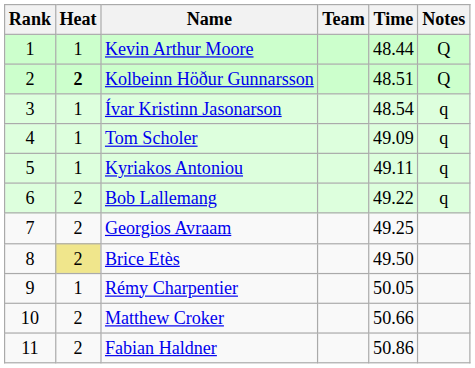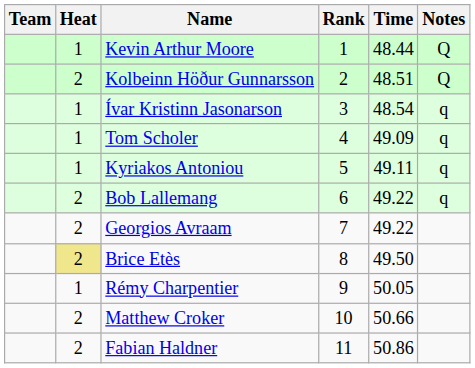 <table class="wikitable sortable" style="text-align:center;font-size:95%">
 <tr>
-<th>Rank</th>
+<th>Team</th>
 <th>Heat</th>
 <th>Name</th>
-<th>Team</th>
+<th>Rank</th>
 <th>Time</th>
 <th>Notes</th>
 </tr>
 <tr bgcolor=ccffcc>
-<td>1</td>
+<td align=left></td>
 <td>1</td>
 <td align="left"><a href='#'>Kevin Arthur Moore</a></td>
-<td align=left></td>
+<td>1</td>
 <td>48.44</td>
 <td>Q</td>
 </tr>
 <tr bgcolor=ccffcc>
+<td align=left></td>
 <td>2</td>
-<td><strong>2</strong></td>
 <td align="left"><a href='#'>Kolbeinn Höður Gunnarsson</a></td>
-<td align=left></td>
+<td>2</td>
 <td>48.51</td>
 <td>Q</td>
 </tr>
 <tr bgcolor=ddffdd>
-<td>3</td>
+<td align=left></td>
 <td>1</td>
 <td align="left"><a href='#'>Ívar Kristinn Jasonarson</a></td>
-<td align=left></td>
+<td>3</td>
 <td>48.54</td>
 <td>q</td>
 </tr>
 <tr bgcolor=ddffdd>
-<td>4</td>
+<td align=left></td>
 <td>1</td>
 <td align="left"><a href='#'>Tom Scholer</a></td>
-<td align=left></td>
+<td>4</td>
 <td>49.09</td>
 <td>q</td>
 </tr>
 <tr bgcolor=ddffdd>
-<td>5</td>
+<td align=left></td>
 <td>1</td>
 <td align="left"><a href='#'>Kyriakos Antoniou</a></td>
-<td align=left></td>
+<td>5</td>
 <td>49.11</td>
 <td>q</td>
 </tr>
 <tr bgcolor=ddffdd>
-<td>6</td>
+<td align=left></td>
 <td>2</td>
 <td align="left"><a href='#'>Bob Lallemang</a></td>
-<td align=left></td>
+<td>6</td>
 <td>49.22</td>
 <td>q</td>
 </tr>
 <tr>
-<td>7</td>
+<td align=left></td>
 <td>2</td>
 <td align="left"><a href='#'>Georgios Avraam</a></td>
-<td align=left></td>
-<td>49.25</td>
+<td>7</td>
+<td>49.22</td>
 <td></td>
 </tr>
 <tr>
-<td>8</td>
+<td align=left></td>
 <td style="background: khaki;">2</td>
 <td align="left"><a href='#'>Brice Etès</a></td>
-<td align=left></td>
+<td>8</td>
 <td>49.50</td>
 <td></td>
 </tr>
 <tr>
-<td>9</td>
+<td align=left></td>
 <td>1</td>
 <td align="left"><a href='#'>Rémy Charpentier</a></td>
-<td align=left></td>
+<td>9</td>
 <td>50.05</td>
 <td></td>
 </tr>
 <tr>
-<td>10</td>
+<td align=left></td>
 <td>2</td>
 <td align="left"><a href='#'>Matthew Croker</a></td>
-<td align=left></td>
+<td>10</td>
 <td>50.66</td>
 <td></td>
 </tr>
 <tr>
-<td>11</td>
+<td align=left></td>
 <td>2</td>
 <td align="left"><a href='#'>Fabian Haldner</a></td>
-<td align=left></td>
+<td>11</td>
 <td>50.86</td>
 <td></td>
 </tr>
 </table>
